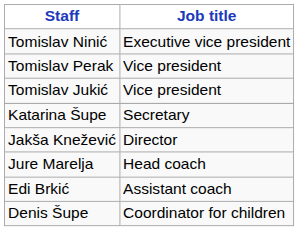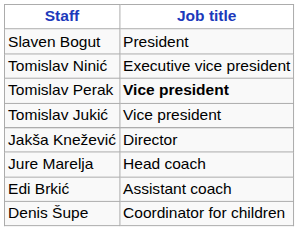 <table class="wikitable">
 <tr>
 <th style="color:#1C39BB; background:#FFFFFF;">Staff</th>
 <th style="color:#1C39BB; background:#FFFFFF;">Job title</th>
+</tr>
+<tr>
+<td> Slaven Bogut</td>
+<td>President</td>
 </tr>
 <tr>
 <td> Tomislav Ninić</td>
 <td>Executive vice president</td>
 </tr>
 <tr>
 <td> Tomislav Perak</td>
-<td>Vice president</td>
+<td><strong>Vice president</strong></td>
 </tr>
 <tr>
 <td> Tomislav Jukić</td>
 <td>Vice president</td>
 </tr>
 <tr>
-</tr>
-<tr>
-<td> Katarina Šupe</td>
-<td>Secretary</td>
 </tr>
 <tr>
 <td> Jakša Knežević</td>
 <td>Director</td>
 </tr>
 <tr>
 <td> Jure Marelja</td>
 <td>Head coach</td>
 </tr>
 <tr>
 <td> Edi Brkić</td>
 <td>Assistant coach</td>
 </tr>
 <tr>
 <td> Denis Šupe</td>
 <td>Coordinator for children</td>
 </tr>
 </table>
